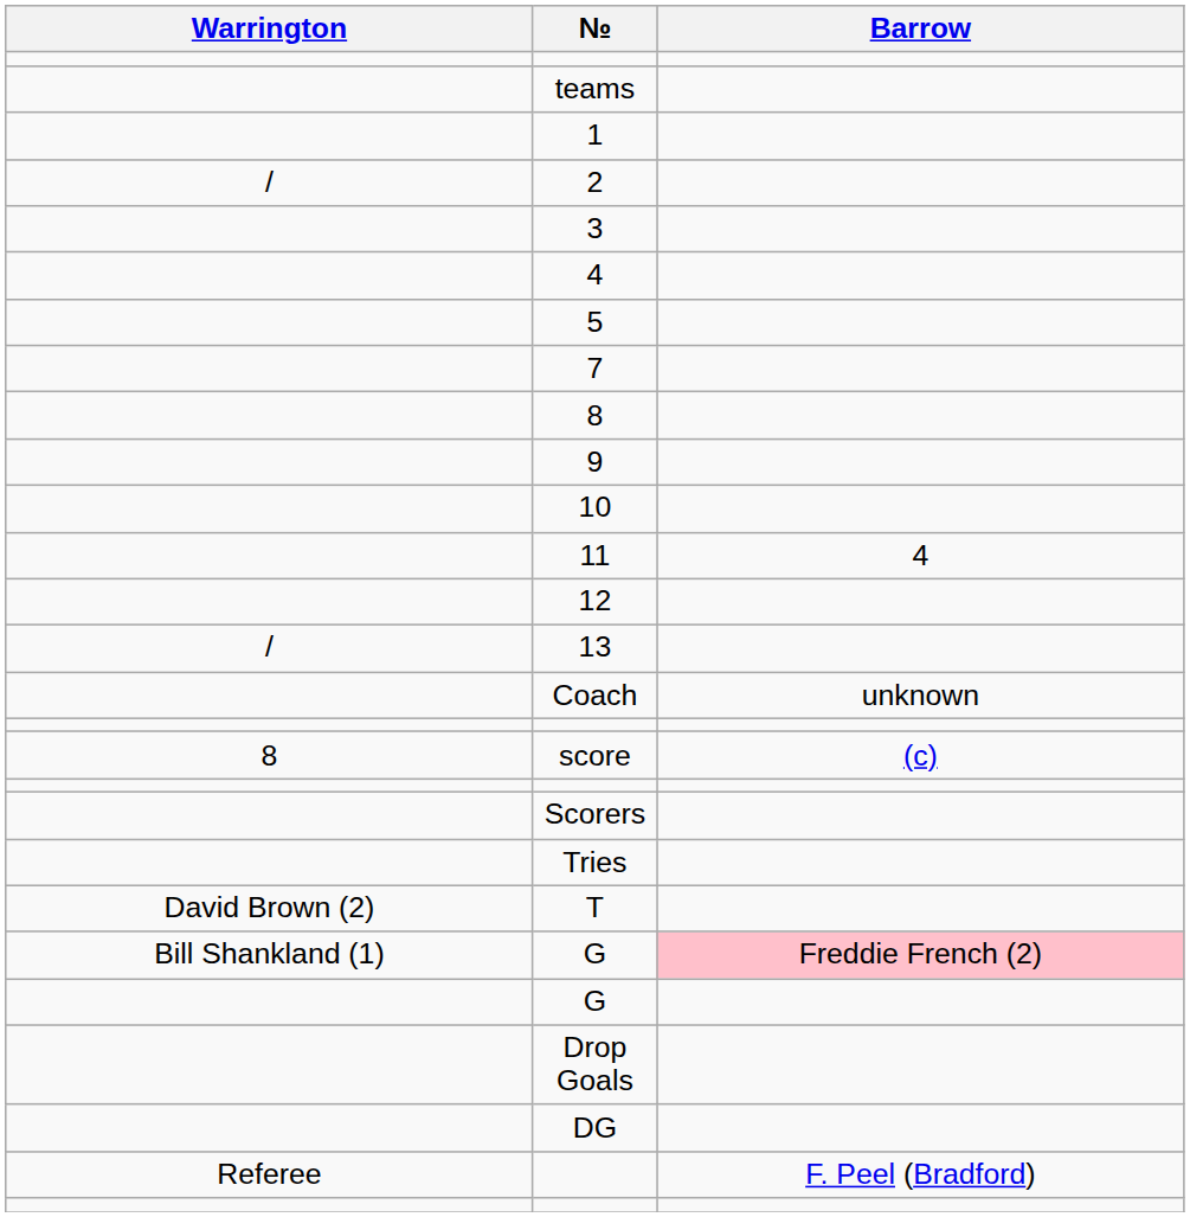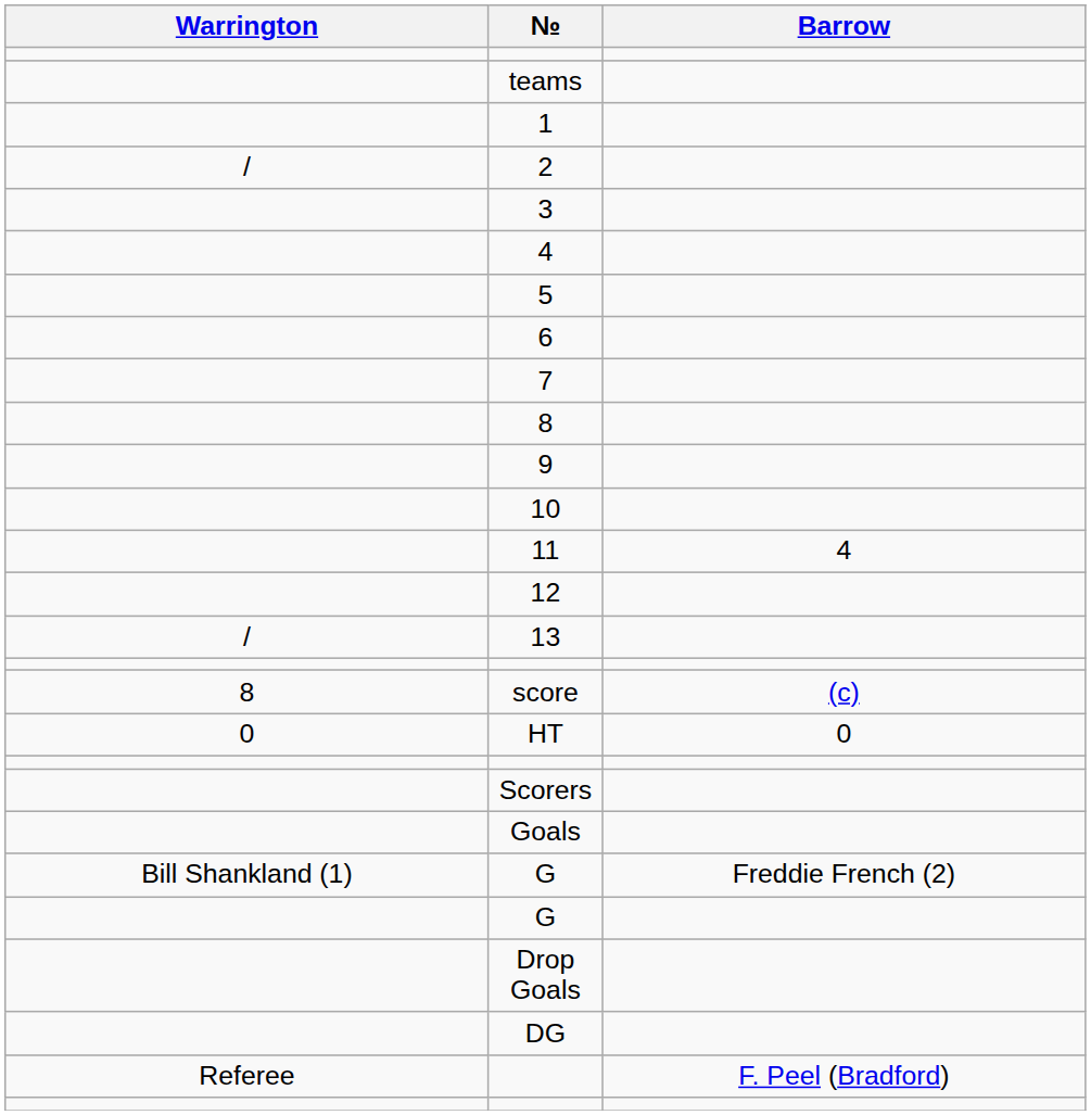 <table class="wikitable" style="text-align:center;">
 <tr>
 <th width=280 abbr="Warrington"><a href='#'>Warrington</a></th>
 <th width=60 abbr="Number">№</th>
 <th width=280 abbr="Barrow"><a href='#'>Barrow</a></th>
 </tr>
 <tr>
 <td></td>
 <td></td>
 <td></td>
 </tr>
 <tr>
 <td></td>
 <td>teams</td>
 <td></td>
 </tr>
 <tr>
 <td></td>
 <td>1</td>
 <td></td>
 </tr>
 <tr>
 <td>/</td>
 <td>2</td>
 <td></td>
 </tr>
 <tr>
 <td></td>
 <td>3</td>
 <td></td>
 </tr>
 <tr>
 <td> </td>
 <td>4</td>
 <td> </td>
 </tr>
 <tr>
 <td></td>
 <td>5</td>
 <td></td>
 </tr>
 <tr>
 <td></td>
+<td>6</td>
+<td></td>
+</tr>
+<tr>
+<td></td>
 <td>7</td>
 <td></td>
 </tr>
 <tr>
 <td></td>
 <td>8</td>
 <td></td>
 </tr>
 <tr>
 <td></td>
 <td>9</td>
 <td></td>
 </tr>
 <tr>
 <td></td>
 <td>10</td>
 <td> </td>
 </tr>
 <tr>
 <td></td>
 <td>11</td>
 <td>4</td>
 </tr>
 <tr>
 <td></td>
 <td>12</td>
 <td></td>
 </tr>
 <tr>
 <td>/</td>
 <td>13</td>
 <td> </td>
 </tr>
 <tr>
 <td></td>
-<td>Coach</td>
-<td>unknown</td>
-</tr>
-<tr>
-<td></td>
 <td></td>
 <td></td>
 </tr>
 <tr>
 <td>8</td>
 <td>score</td>
 <td> <a href='#'>(c)</a></td>
+</tr>
+<tr>
+<td>0</td>
+<td>HT</td>
+<td>0</td>
 </tr>
 <tr>
 <td></td>
 <td></td>
 <td></td>
 </tr>
 <tr>
 <td></td>
 <td>Scorers</td>
 <td></td>
 </tr>
 <tr>
 <td></td>
-<td>Tries</td>
-<td></td>
-</tr>
-<tr>
-<td>David Brown (2)</td>
-<td>T</td>
+<td>Goals</td>
 <td></td>
 </tr>
 <tr>
 <td>Bill Shankland (1)</td>
 <td>G</td>
-<td style="background: pink;">Freddie French (2)</td>
+<td>Freddie French (2)</td>
 </tr>
 <tr>
 <td></td>
 <td>G</td>
 <td></td>
 </tr>
 <tr>
 <td></td>
 <td>Drop Goals</td>
 <td></td>
 </tr>
 <tr>
 <td></td>
 <td>DG</td>
 <td></td>
 </tr>
 <tr>
 <td>Referee</td>
 <td></td>
 <td><a href='#'>F. Peel</a> (<a href='#'>Bradford</a>)</td>
 </tr>
 <tr>
 <td></td>
 <td></td>
 <td></td>
 </tr>
 </table>
